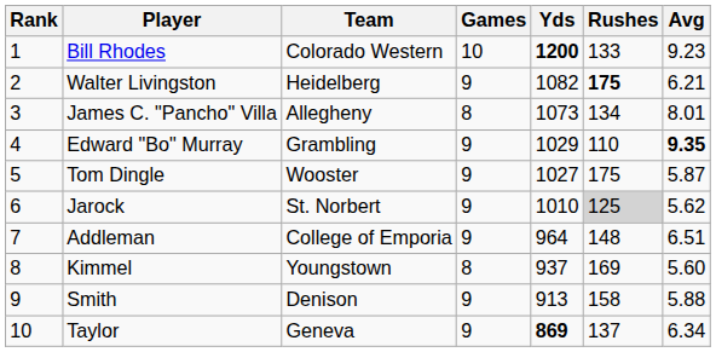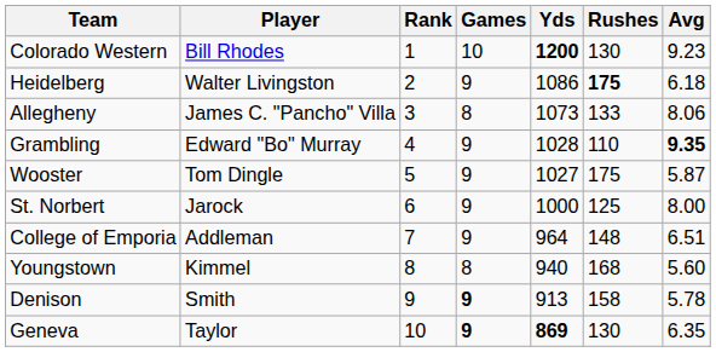 <table class="wikitable sortable">
 <tr>
+<th>Team</th>
+<th>Player</th>
 <th>Rank</th>
-<th>Player</th>
-<th>Team</th>
 <th>Games</th>
 <th>Yds</th>
 <th>Rushes</th>
 <th>Avg</th>
 </tr>
 <tr>
+<td>Colorado Western</td>
+<td><a href='#'>Bill Rhodes</a></td>
 <td>1</td>
-<td><a href='#'>Bill Rhodes</a></td>
-<td>Colorado Western</td>
 <td>10</td>
 <td><strong>1200</strong></td>
-<td>133</td>
+<td>130</td>
 <td>9.23</td>
 </tr>
 <tr>
+<td>Heidelberg</td>
+<td>Walter Livingston</td>
 <td>2</td>
-<td>Walter Livingston</td>
-<td>Heidelberg</td>
 <td>9</td>
-<td>1082</td>
+<td>1086</td>
 <td><strong>175</strong></td>
-<td>6.21</td>
+<td>6.18</td>
 </tr>
 <tr>
+<td>Allegheny</td>
+<td>James C. "Pancho" Villa</td>
 <td>3</td>
-<td>James C. "Pancho" Villa</td>
-<td>Allegheny</td>
 <td>8</td>
 <td>1073</td>
-<td>134</td>
-<td>8.01</td>
+<td>133</td>
+<td>8.06</td>
 </tr>
 <tr>
+<td>Grambling</td>
+<td>Edward "Bo" Murray</td>
 <td>4</td>
-<td>Edward "Bo" Murray</td>
-<td>Grambling</td>
 <td>9</td>
-<td>1029</td>
+<td>1028</td>
 <td>110</td>
 <td><strong>9.35</strong></td>
 </tr>
 <tr>
+<td>Wooster</td>
+<td>Tom Dingle</td>
 <td>5</td>
-<td>Tom Dingle</td>
-<td>Wooster</td>
 <td>9</td>
 <td>1027</td>
 <td>175</td>
 <td>5.87</td>
 </tr>
 <tr>
+<td>St. Norbert</td>
+<td>Jarock</td>
 <td>6</td>
-<td>Jarock</td>
-<td>St. Norbert</td>
 <td>9</td>
-<td>1010</td>
-<td style="background: lightgrey;">125</td>
-<td>5.62</td>
+<td>1000</td>
+<td>125</td>
+<td>8.00</td>
 </tr>
 <tr>
+<td>College of Emporia</td>
+<td>Addleman</td>
 <td>7</td>
-<td>Addleman</td>
-<td>College of Emporia</td>
 <td>9</td>
 <td>964</td>
 <td>148</td>
 <td>6.51</td>
 </tr>
 <tr>
+<td>Youngstown</td>
+<td>Kimmel</td>
 <td>8</td>
-<td>Kimmel</td>
-<td>Youngstown</td>
 <td>8</td>
-<td>937</td>
-<td>169</td>
+<td>940</td>
+<td>168</td>
 <td>5.60</td>
 </tr>
 <tr>
+<td>Denison</td>
+<td>Smith</td>
 <td>9</td>
-<td>Smith</td>
-<td>Denison</td>
-<td>9</td>
+<td><strong>9</strong></td>
 <td>913</td>
 <td>158</td>
-<td>5.88</td>
+<td>5.78</td>
 </tr>
 <tr>
+<td>Geneva</td>
+<td>Taylor</td>
 <td>10</td>
-<td>Taylor</td>
-<td>Geneva</td>
-<td>9</td>
+<td><strong>9</strong></td>
 <td><strong>869</strong></td>
-<td>137</td>
-<td>6.34</td>
+<td>130</td>
+<td>6.35</td>
 </tr>
 </table>
